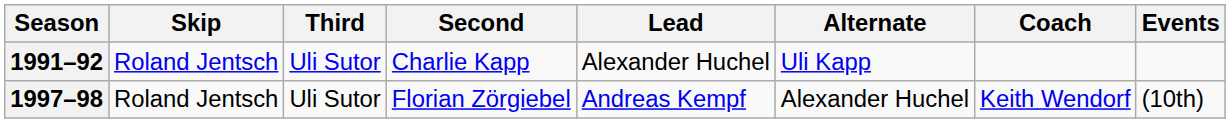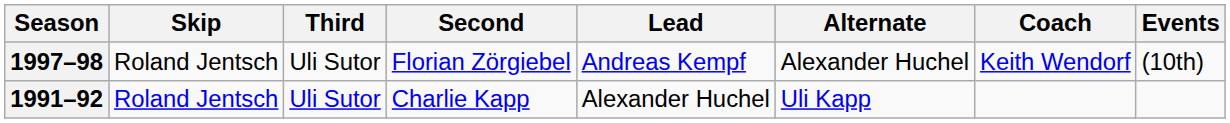 <table class="wikitable">
 <tr>
 <th scope="col">Season</th>
 <th scope="col">Skip</th>
 <th scope="col">Third</th>
 <th scope="col">Second</th>
 <th scope="col">Lead</th>
 <th scope="col">Alternate</th>
 <th scope="col">Coach</th>
 <th scope="col">Events</th>
 </tr>
 <tr>
+<th scope="row">1997–98</th>
+<td>Roland Jentsch</td>
+<td>Uli Sutor</td>
+<td><a href='#'>Florian Zörgiebel</a></td>
+<td><a href='#'>Andreas Kempf</a></td>
+<td>Alexander Huchel</td>
+<td><a href='#'>Keith Wendorf</a></td>
+<td> (10th)</td>
+</tr>
+<tr>
 <th scope="row">1991–92</th>
 <td><a href='#'>Roland Jentsch</a></td>
 <td><a href='#'>Uli Sutor</a></td>
 <td><a href='#'>Charlie Kapp</a></td>
 <td>Alexander Huchel</td>
 <td><a href='#'>Uli Kapp</a></td>
 <td></td>
 <td> </td>
 </tr>
-<tr>
-<th scope="row">1997–98</th>
-<td>Roland Jentsch</td>
-<td>Uli Sutor</td>
-<td><a href='#'>Florian Zörgiebel</a></td>
-<td><a href='#'>Andreas Kempf</a></td>
-<td>Alexander Huchel</td>
-<td><a href='#'>Keith Wendorf</a></td>
-<td> (10th)</td>
-</tr>
 </table>
